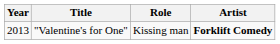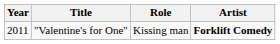 <table class="wikitable">
 <tr>
 <th>Year</th>
 <th>Title</th>
 <th>Role</th>
 <th>Artist</th>
 </tr>
 <tr>
-<td>2013</td>
+<td>2011</td>
 <td>"Valentine's for One"</td>
 <td>Kissing man</td>
 <td><strong>Forklift Comedy</strong></td>
 </tr>
 </table>
